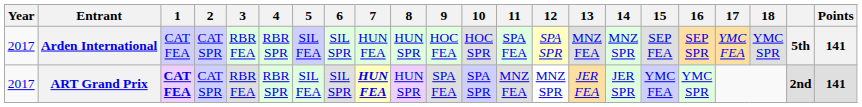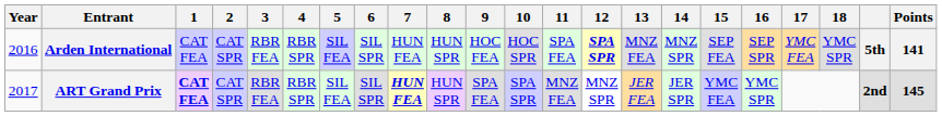 <table class="wikitable" style="text-align:center; font-size:85%">
 <tr>
 <th>Year</th>
 <th>Entrant</th>
 <th>1</th>
 <th>2</th>
 <th>3</th>
 <th>4</th>
 <th>5</th>
 <th>6</th>
 <th>7</th>
 <th>8</th>
 <th>9</th>
 <th>10</th>
 <th>11</th>
 <th>12</th>
 <th>13</th>
 <th>14</th>
 <th>15</th>
 <th>16</th>
 <th>17</th>
 <th>18</th>
 <th></th>
 <th>Points</th>
 </tr>
 <tr>
-<td><a href='#'>2017</a></td>
+<td><a href='#'>2016</a></td>
 <th nowrap><a href='#'>Arden International</a></th>
 <td style="background:#CFCFFF;"><a href='#'>CAT<br>FEA</a><br></td>
 <td style="background:#CFCFFF;"><a href='#'>CAT<br>SPR</a><br></td>
 <td style="background:#DFFFDF;"><a href='#'>RBR<br>FEA</a><br></td>
 <td style="background:#DFFFDF;"><a href='#'>RBR<br>SPR</a><br></td>
 <td style="background:#CFCFFF;"><a href='#'>SIL<br>FEA</a><br></td>
 <td style="background:#DFFFDF;"><a href='#'>SIL<br>SPR</a><br></td>
 <td style="background:#DFFFDF;"><a href='#'>HUN<br>FEA</a><br></td>
 <td style="background:#DFFFDF;"><a href='#'>HUN<br>SPR</a><br></td>
 <td style="background:#DFFFDF;"><a href='#'>HOC<br>FEA</a><br></td>
 <td style="background:#DFDFDF;"><a href='#'>HOC<br>SPR</a><br></td>
 <td style="background:#DFFFDF;"><a href='#'>SPA<br>FEA</a><br></td>
-<td style="background:#FFFFBF;"><em><a href='#'>SPA<br>SPR</a></em><br></td>
+<td style="background:#FFFFBF;"><strong><em><a href='#'>SPA<br>SPR</a></em><br></strong></td>
 <td style="background:#DFDFDF;"><a href='#'>MNZ<br>FEA</a><br></td>
 <td style="background:#DFFFDF;"><a href='#'>MNZ<br>SPR</a><br></td>
 <td style="background:#DFDFDF;"><a href='#'>SEP<br>FEA</a><br></td>
 <td style="background:#FFDF9F;"><a href='#'>SEP<br>SPR</a><br></td>
 <td style="background:#FFDF9F;"><em><a href='#'>YMC<br>FEA</a></em><br></td>
 <td style="background:#DFDFDF;"><a href='#'>YMC<br>SPR</a><br></td>
 <th>5th</th>
 <th>141</th>
 </tr>
 <tr>
 <td><a href='#'>2017</a></td>
 <th nowrap><a href='#'>ART Grand Prix</a></th>
 <td style="background:#EFCFFF;"><strong><a href='#'>CAT<br>FEA</a></strong><br></td>
 <td style="background:#CFCFFF;"><a href='#'>CAT<br>SPR</a><br></td>
 <td style="background:#DFDFDF;"><a href='#'>RBR<br>FEA</a><br></td>
 <td style="background:#DFFFDF;"><a href='#'>RBR<br>SPR</a><br></td>
 <td style="background:#DFFFDF;"><a href='#'>SIL<br>FEA</a><br></td>
 <td style="background:#DFDFDF;"><a href='#'>SIL<br>SPR</a><br></td>
 <td style="background:#FFFFBF;"><strong><em><a href='#'>HUN<br>FEA</a></em></strong><br></td>
 <td style="background:#EFCFFF;"><a href='#'>HUN<br>SPR</a><br></td>
 <td style="background:#DFDFDF;"><a href='#'>SPA<br>FEA</a><br></td>
 <td style="background:#CFCFFF;"><a href='#'>SPA<br>SPR</a><br></td>
 <td style="background:#DFDFDF;"><a href='#'>MNZ<br>FEA</a><br></td>
 <td style="background:#FFFFFF;"><a href='#'>MNZ<br>SPR</a><br></td>
 <td style="background:#FFDF9F;"><em><a href='#'>JER<br>FEA</a></em><br></td>
 <td style="background:#DFFFDF;"><a href='#'>JER<br>SPR</a><br></td>
 <td style="background:#CFCFFF;"><a href='#'>YMC<br>FEA</a><br></td>
 <td style="background:#DFFFDF;"><a href='#'>YMC<br>SPR</a><br></td>
 <td colspan=2></td>
 <th style="background:#DFDFDF;">2nd</th>
-<th style="background:#DFDFDF;">141</th>
+<th style="background:#DFDFDF;">145</th>
 </tr>
 </table>
